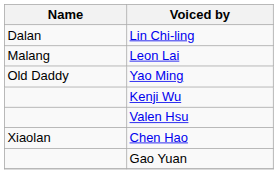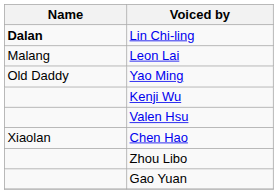 <table class="wikitable">
 <tr>
 <th width=25%>Name</th>
 <th width=30%>Voiced by</th>
 </tr>
 <tr>
-<td>Dalan</td>
+<td><strong>Dalan</strong></td>
 <td><a href='#'>Lin Chi-ling</a></td>
 </tr>
 <tr>
 <td>Malang</td>
 <td><a href='#'>Leon Lai</a></td>
 </tr>
 <tr>
 <td>Old Daddy</td>
 <td><a href='#'>Yao Ming</a></td>
 </tr>
 <tr>
 <td></td>
 <td><a href='#'>Kenji Wu</a></td>
 </tr>
 <tr>
 <td></td>
 <td><a href='#'>Valen Hsu</a></td>
 </tr>
 <tr>
 <td>Xiaolan</td>
 <td><a href='#'>Chen Hao</a></td>
 </tr>
 <tr>
 <td></td>
+<td>Zhou Libo</td>
+</tr>
+<tr>
+<td></td>
 <td>Gao Yuan</td>
 </tr>
 <tr>
 </tr>
 </table>
